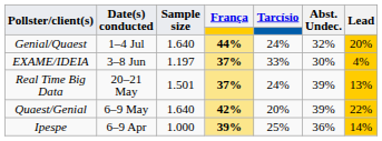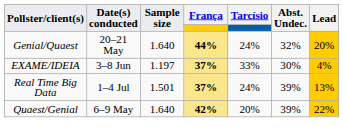 <table class="wikitable sortable" style="text-align:center;font-size:90%;line-height:14px;">
 <tr>
 <td rowspan="2" class="unsortable" style="width:50px;background:#eaecf0;"><strong>Pollster/client(s)</strong></td>
 <td rowspan="2" class="unsortable" style="width:50px;background:#eaecf0;"><strong>Date(s)<br>conducted</strong></td>
 <td rowspan="2" class="unsortable" style="width:50px;background:#eaecf0;"><strong>Sample<br>size</strong></td>
 <th class="unsortable" style="width:50px;"><a href='#'>França</a><br></th>
 <th class="unsortable" style="width:50px;"><a href='#'>Tarcísio</a><br></th>
 <th rowspan="2" class="unsortable">Abst.<br>Undec.</th>
 <th rowspan="2" data-sort-type="number">Lead</th>
 </tr>
 <tr>
 <th data-sort-type="number" class="sortable" style="background:#FFCC00;"></th>
 <th data-sort-type="number" class="sortable" style="background:#005daa;"></th>
 </tr>
 <tr>
 <td><em>Genial/Quaest</em></td>
-<td>1–4 Jul</td>
+<td>20–21 May</td>
 <td>1.640</td>
 <td style="background:#fce68b;"><strong>44%</strong></td>
 <td>24%</td>
 <td>32%</td>
 <td style="background:#ffcc00;">20%</td>
 </tr>
 <tr>
 <td><em>EXAME/IDEIA</em></td>
 <td>3–8 Jun</td>
 <td>1.197</td>
 <td style="background:#fce68b;"><strong>37%</strong></td>
 <td>33%</td>
 <td>30%</td>
 <td style="background:#ffcc00;">4%</td>
 </tr>
 <tr>
 <td><em>Real Time Big Data</em></td>
-<td>20–21 May</td>
+<td>1–4 Jul</td>
 <td>1.501</td>
 <td style="background:#fce68b;"><strong>37%</strong></td>
 <td>24%</td>
 <td>39%</td>
 <td style="background:#ffcc00;">13%</td>
 </tr>
 <tr>
 <td><em>Quaest/Genial</em></td>
 <td>6–9 May</td>
 <td>1.640</td>
 <td style="background:#fce68b;"><strong>42%</strong></td>
 <td>20%</td>
 <td>39%</td>
 <td style="background:#ffcc00;">22%</td>
 </tr>
-<tr>
-<td><em>Ipespe</em></td>
-<td>6–9 Apr</td>
-<td>1.000</td>
-<td style="background:#fce68b;"><strong>39%</strong></td>
-<td>25%</td>
-<td>36%</td>
-<td style="background:#ffcc00;">14%</td>
-</tr>
 </table>
